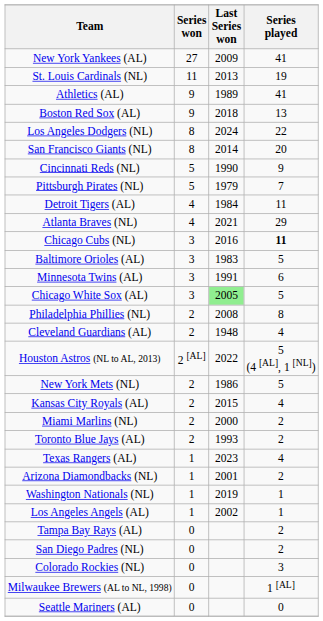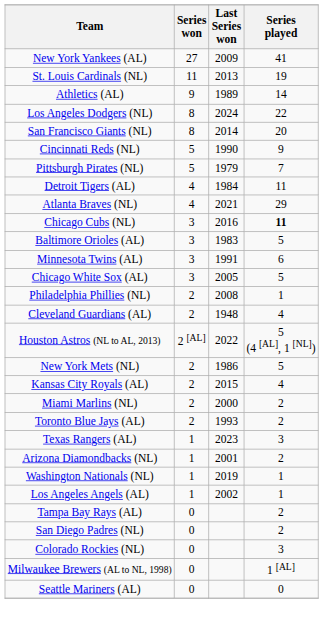 <table class="wikitable" style="text-align:center; margin-left:1em; float:right">
 <tr>
 </tr>
 <tr>
 <th scope="col">Team</th>
 <th scope="col">Series<br>won</th>
 <th scope="col">Last<br>Series<br>won</th>
 <th scope="col">Series<br>played</th>
 </tr>
 <tr>
 <td scope="row"><a href='#'>New York Yankees</a> (AL)</td>
 <td>27</td>
 <td>2009</td>
 <td>41</td>
 </tr>
 <tr>
 <td scope="row"><a href='#'>St. Louis Cardinals</a> (NL)</td>
 <td>11</td>
 <td>2013</td>
 <td>19</td>
 </tr>
 <tr>
 <td scope="row"><a href='#'>Athletics</a> (AL)</td>
 <td>9</td>
 <td>1989</td>
-<td>41</td>
-</tr>
-<tr>
-<td scope="row"><a href='#'>Boston Red Sox</a> (AL)</td>
-<td>9</td>
-<td>2018</td>
-<td>13</td>
+<td>14</td>
 </tr>
 <tr>
 <td scope="row"><a href='#'>Los Angeles Dodgers</a> (NL)</td>
 <td>8</td>
 <td>2024</td>
 <td>22</td>
 </tr>
 <tr>
 <td scope="row"><a href='#'>San Francisco Giants</a> (NL)</td>
 <td>8</td>
 <td>2014</td>
 <td>20</td>
 </tr>
 <tr>
 <td scope="row"><a href='#'>Cincinnati Reds</a> (NL)</td>
 <td>5</td>
 <td>1990</td>
 <td>9</td>
 </tr>
 <tr>
 <td scope="row"><a href='#'>Pittsburgh Pirates</a> (NL)</td>
 <td>5</td>
 <td>1979</td>
 <td>7</td>
 </tr>
 <tr>
 <td scope="row"><a href='#'>Detroit Tigers</a> (AL)</td>
 <td>4</td>
 <td>1984</td>
 <td>11</td>
 </tr>
 <tr>
 <td scope="row"><a href='#'>Atlanta Braves</a> (NL)</td>
 <td>4</td>
 <td>2021</td>
 <td>29</td>
 </tr>
 <tr>
 <td scope="row"><a href='#'>Chicago Cubs</a> (NL)</td>
 <td>3</td>
 <td>2016</td>
 <td><strong>11</strong></td>
 </tr>
 <tr>
 <td scope="row"><a href='#'>Baltimore Orioles</a> (AL)</td>
 <td>3</td>
 <td>1983</td>
 <td>5</td>
 </tr>
 <tr>
 <td scope="row"><a href='#'>Minnesota Twins</a> (AL)</td>
 <td>3</td>
 <td>1991</td>
 <td>6</td>
 </tr>
 <tr>
 <td scope="row"><a href='#'>Chicago White Sox</a> (AL)</td>
 <td>3</td>
-<td style="background: lightgreen;">2005</td>
+<td>2005</td>
 <td>5</td>
 </tr>
 <tr>
 <td scope="row"><a href='#'>Philadelphia Phillies</a> (NL)</td>
 <td>2</td>
 <td>2008</td>
-<td>8</td>
+<td>1</td>
 </tr>
 <tr>
 <td scope="row"><a href='#'>Cleveland Guardians</a> (AL)</td>
 <td>2</td>
 <td>1948</td>
 <td>4</td>
 </tr>
 <tr>
 <td scope="row"><a href='#'>Houston Astros</a> <small>(NL to AL, 2013)</small></td>
 <td>2 <sup>[AL]</sup></td>
 <td>2022</td>
 <td>5<br>(4 <sup>[AL]</sup>, 1 <sup>[NL]</sup>)</td>
 </tr>
 <tr>
 <td scope="row"><a href='#'>New York Mets</a> (NL)</td>
 <td>2</td>
 <td>1986</td>
 <td>5</td>
 </tr>
 <tr>
 <td scope="row"><a href='#'>Kansas City Royals</a> (AL)</td>
 <td>2</td>
 <td>2015</td>
 <td>4</td>
 </tr>
 <tr>
 <td scope="row"><a href='#'>Miami Marlins</a> (NL)</td>
 <td>2</td>
 <td>2000</td>
 <td>2</td>
 </tr>
 <tr>
 <td scope="row"><a href='#'>Toronto Blue Jays</a> (AL)</td>
 <td>2</td>
 <td>1993</td>
 <td>2</td>
 </tr>
 <tr>
 <td scope="row"><a href='#'>Texas Rangers</a> (AL)</td>
 <td>1</td>
 <td>2023</td>
-<td>4</td>
+<td>3</td>
 </tr>
 <tr>
 <td scope="row"><a href='#'>Arizona Diamondbacks</a> (NL)</td>
 <td>1</td>
 <td>2001</td>
 <td>2</td>
 </tr>
 <tr>
 <td scope="row"><a href='#'>Washington Nationals</a> (NL)</td>
 <td>1</td>
 <td>2019</td>
 <td>1</td>
 </tr>
 <tr>
 <td scope="row"><a href='#'>Los Angeles Angels</a> (AL)</td>
 <td>1</td>
 <td>2002</td>
 <td>1</td>
 </tr>
 <tr>
 <td scope="row"><a href='#'>Tampa Bay Rays</a> (AL)</td>
 <td>0</td>
 <td> </td>
 <td>2</td>
 </tr>
 <tr>
 <td scope="row"><a href='#'>San Diego Padres</a> (NL)</td>
 <td>0</td>
 <td> </td>
 <td>2</td>
 </tr>
 <tr>
 <td scope="row"><a href='#'>Colorado Rockies</a> (NL)</td>
 <td>0</td>
 <td> </td>
 <td>3</td>
 </tr>
 <tr>
 <td scope="row"><a href='#'>Milwaukee Brewers</a> <small>(AL to NL, 1998)</small></td>
 <td>0</td>
 <td> </td>
 <td>1 <sup>[AL]</sup></td>
 </tr>
 <tr>
 <td scope="row"><a href='#'>Seattle Mariners</a> (AL)</td>
 <td>0</td>
 <td> </td>
 <td>0</td>
 </tr>
 <tr>
 </tr>
 </table>
